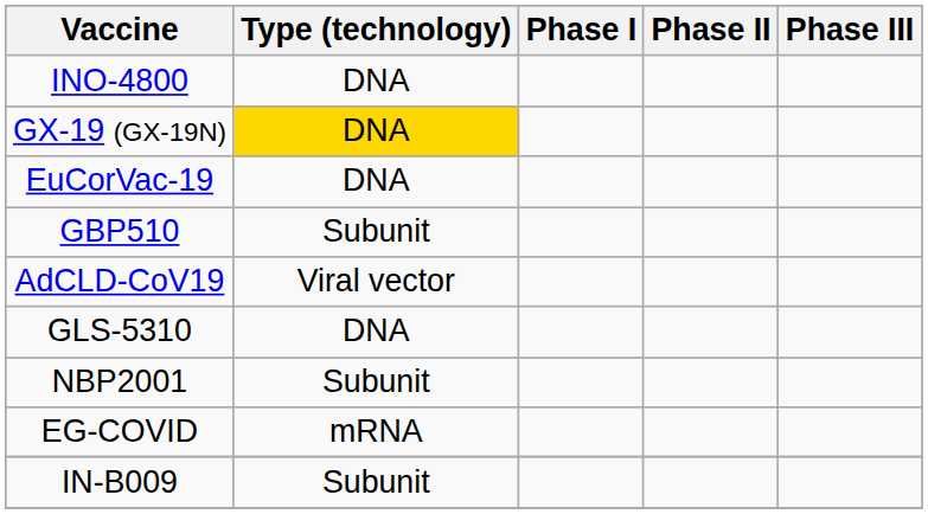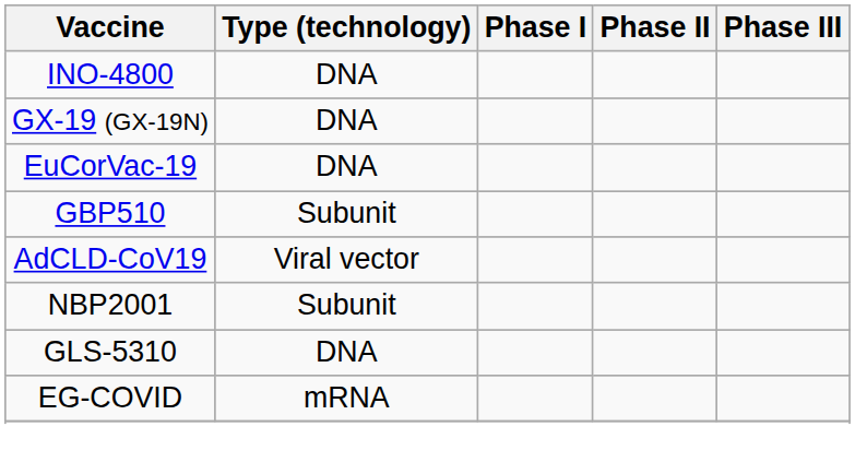 <table class="wikitable"  style="text-align:center";>
 <tr>
 <th>Vaccine</th>
 <th>Type (technology)</th>
 <th>Phase I</th>
 <th>Phase II</th>
 <th>Phase III</th>
 </tr>
 <tr>
 <td><a href='#'>INO-4800</a></td>
 <td>DNA</td>
 <td></td>
 <td></td>
 <td></td>
 </tr>
 <tr>
 <td><a href='#'>GX-19</a> <small>(GX-19N)</small></td>
-<td style="background: gold;">DNA</td>
+<td>DNA</td>
 <td></td>
 <td></td>
 <td></td>
 </tr>
 <tr>
 <td><a href='#'>EuCorVac-19</a></td>
 <td>DNA</td>
 <td></td>
 <td></td>
 <td></td>
 </tr>
 <tr>
 <td><a href='#'>GBP510</a></td>
 <td>Subunit</td>
 <td></td>
 <td></td>
 <td></td>
 </tr>
 <tr>
 <td><a href='#'>AdCLD-CoV19</a></td>
 <td>Viral vector</td>
 <td></td>
 <td></td>
 <td></td>
 </tr>
 <tr>
-<td>GLS-5310</td>
-<td>DNA</td>
+<td>NBP2001</td>
+<td>Subunit</td>
 <td></td>
 <td></td>
 <td></td>
 </tr>
 <tr>
-<td>NBP2001</td>
-<td>Subunit</td>
+<td>GLS-5310</td>
+<td>DNA</td>
 <td></td>
 <td></td>
 <td></td>
 </tr>
 <tr>
 <td>EG-COVID</td>
 <td>mRNA</td>
 <td></td>
 <td></td>
 <td></td>
 </tr>
 <tr>
 </tr>
 <tr>
-<td>IN-B009</td>
-<td>Subunit</td>
-<td></td>
-<td></td>
-<td></td>
-</tr>
-<tr>
 </tr>
 </table>
